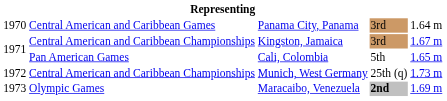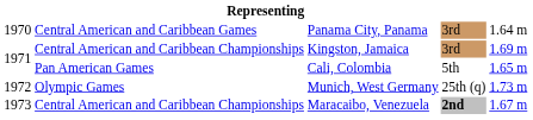 <table>
 <tr>
 <th colspan="5">Representing </th>
 </tr>
 <tr>
 <td>1970</td>
 <td><a href='#'>Central American and Caribbean Games</a></td>
 <td><a href='#'>Panama City, Panama</a></td>
 <td bgcolor=cc9966>3rd</td>
 <td>1.64 m</td>
 </tr>
 <tr>
 <td rowspan=2>1971</td>
 <td><a href='#'>Central American and Caribbean Championships</a></td>
 <td><a href='#'>Kingston, Jamaica</a></td>
 <td bgcolor=cc9966>3rd</td>
-<td><a href='#'>1.67 m</a></td>
+<td><a href='#'>1.69 m</a></td>
 </tr>
 <tr>
 <td><a href='#'>Pan American Games</a></td>
 <td><a href='#'>Cali, Colombia</a></td>
 <td>5th</td>
 <td><a href='#'>1.65 m</a></td>
 </tr>
 <tr>
 <td>1972</td>
-<td><a href='#'>Central American and Caribbean Championships</a></td>
+<td><a href='#'>Olympic Games</a></td>
 <td><a href='#'>Munich, West Germany</a></td>
 <td>25th (q)</td>
 <td><a href='#'>1.73 m</a></td>
 </tr>
 <tr>
 <td>1973</td>
-<td><a href='#'>Olympic Games</a></td>
+<td><a href='#'>Central American and Caribbean Championships</a></td>
 <td><a href='#'>Maracaibo, Venezuela</a></td>
 <td bgcolor=silver><strong>2nd</strong></td>
-<td><a href='#'>1.69 m</a></td>
+<td><a href='#'>1.67 m</a></td>
 </tr>
 </table>
